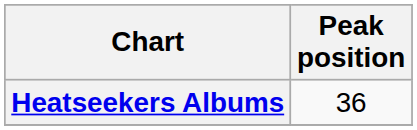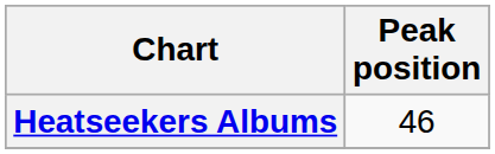 <table class="wikitable plainrowheaders sortable" style="text-align:center;" border="1">
 <tr>
 <th scope="col">Chart</th>
 <th scope="col">Peak<br>position</th>
 </tr>
 <tr>
 <th scope="row"><a href='#'>Heatseekers Albums</a></th>
-<td>36</td>
+<td>46</td>
 </tr>
 <tr>
 </tr>
 </table>
